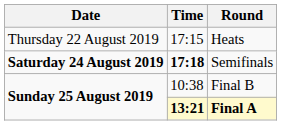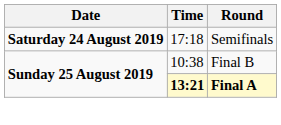 <table class="wikitable">
 <tr>
 <th>Date</th>
 <th>Time</th>
 <th>Round</th>
 </tr>
 <tr>
-<td>Thursday 22 August 2019</td>
-<td>17:15</td>
-<td>Heats</td>
-</tr>
-<tr>
 <td><strong>Saturday 24 August 2019</strong></td>
-<td><strong>17:18</strong></td>
+<td>17:18</td>
 <td>Semifinals</td>
 </tr>
 <tr>
 <td rowspan=2><strong>Sunday 25 August 2019</strong></td>
 <td>10:38</td>
 <td>Final B</td>
 </tr>
 <tr>
 <td style=background:lemonchiffon><strong>13:21</strong></td>
 <td style=background:lemonchiffon><strong>Final A</strong></td>
 </tr>
 </table>
